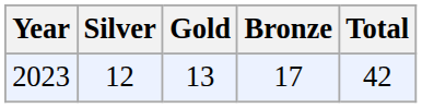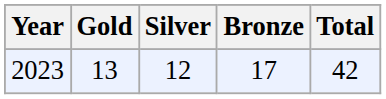 <table class="sortable wikitable" style="font-size: 90%;">
 <tr>
 <th>Year</th>
+<th>Gold</th>
 <th>Silver</th>
-<th>Gold</th>
 <th>Bronze</th>
 <th>Total</th>
 </tr>
 <tr style="background:#ECF2FF">
 <td align="center">2023</td>
+<td align="center">13</td>
 <td align="center">12</td>
-<td align="center">13</td>
 <td align="center">17</td>
 <td align="center">42</td>
 </tr>
 </table>
